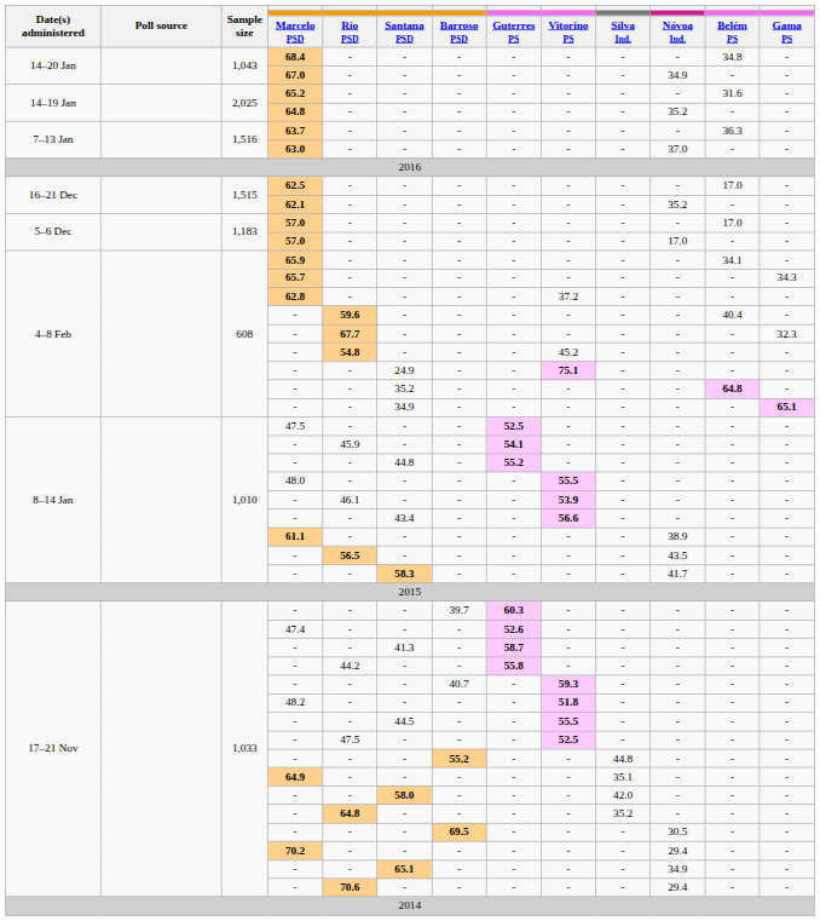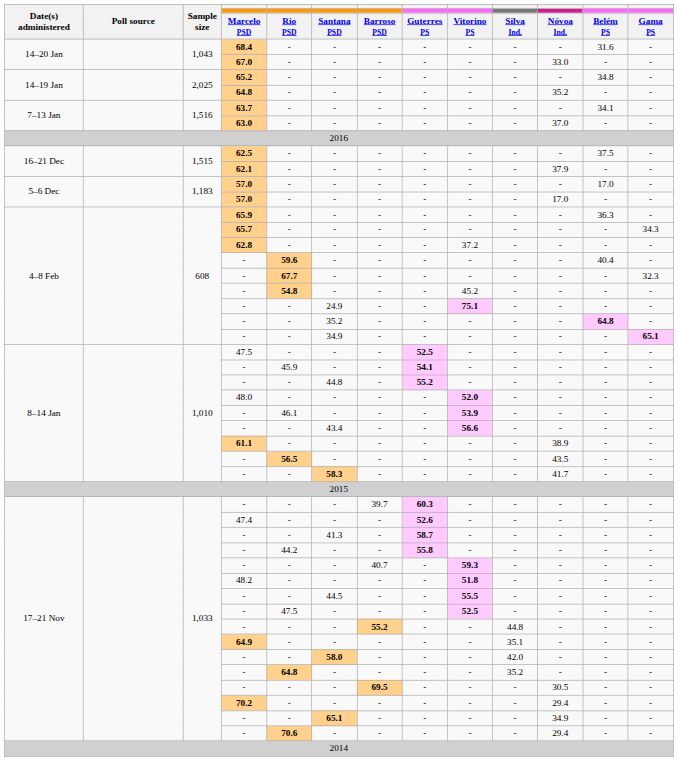 <table class="wikitable" style="text-align:center; font-size:85%; line-height:16px; margin-bottom:0">
 <tr bgcolor=lightgray>
 <th rowspan=3 width=110px>Date(s)<br>administered</th>
 <th rowspan=3 width=140px>Poll source</th>
 <th rowspan=3 width=50px>Sample size</th>
 <th width=60px></th>
 <th width=60px></th>
 <th width=60px></th>
 <th width=60px></th>
 <th width=60px></th>
 <th width=60px></th>
 <th width=60px></th>
 <th width=60px></th>
 <th width=60px></th>
 <th width=60px></th>
 </tr>
 <tr>
 <td bgcolor=#FF9900></td>
 <td bgcolor=#FF9900></td>
 <td bgcolor=#FF9900></td>
 <td bgcolor=#FF9900></td>
 <td bgcolor=#FF66FF></td>
 <td bgcolor=#FF66FF></td>
 <td bgcolor=#777777></td>
 <td bgcolor=#d11a91></td>
 <td bgcolor=#FF66FF></td>
 <td bgcolor=#FF66FF></td>
 </tr>
 <tr>
 <th><a href='#'>Marcelo</a><br><small><a href='#'>PSD</a></small></th>
 <th><a href='#'>Rio</a><br><small><a href='#'>PSD</a></small></th>
 <th><a href='#'>Santana</a><br><small><a href='#'>PSD</a></small></th>
 <th><a href='#'>Barroso</a><br><small><a href='#'>PSD</a></small></th>
 <th><a href='#'>Guterres</a><br><small><a href='#'>PS</a></small></th>
 <th><a href='#'>Vitorino</a><br><small><a href='#'>PS</a></small></th>
 <th><a href='#'>Silva</a><br><small><a href='#'>Ind.</a></small></th>
 <th><a href='#'>Nóvoa</a><br><small><a href='#'>Ind.</a></small></th>
 <th><a href='#'>Belém</a><br><small><a href='#'>PS</a></small></th>
 <th><a href='#'>Gama</a><br><small><a href='#'>PS</a></small></th>
 </tr>
 <tr>
 <td rowspan=2 style="text-align:center;">14–20 Jan</td>
 <td rowspan=2 style="text-align:center;"></td>
 <td rowspan=2 align="center">1,043</td>
 <td style="background:#FFD18D"><strong>68.4</strong></td>
 <td style="text-align:center;">-</td>
 <td style="text-align:center;">-</td>
 <td style="text-align:center;">-</td>
 <td style="text-align:center;">-</td>
 <td style="text-align:center;">-</td>
 <td style="text-align:center;">-</td>
 <td style="text-align:center;">-</td>
-<td style="text-align:center;">34.8</td>
+<td style="text-align:center;">31.6</td>
 <td style="text-align:center;">-</td>
 </tr>
 <tr>
 <td style="background:#FFD18D"><strong>67.0</strong></td>
 <td style="text-align:center;">-</td>
 <td style="text-align:center;">-</td>
 <td style="text-align:center;">-</td>
 <td style="text-align:center;">-</td>
 <td style="text-align:center;">-</td>
 <td style="text-align:center;">-</td>
-<td style="text-align:center;">34.9</td>
+<td style="text-align:center;">33.0</td>
 <td style="text-align:center;">-</td>
 <td style="text-align:center;">-</td>
 </tr>
 <tr>
 <td rowspan=2 style="text-align:center;">14–19 Jan</td>
 <td rowspan=2 style="text-align:center;"></td>
 <td rowspan=2 align="center">2,025</td>
 <td style="background:#FFD18D"><strong>65.2</strong></td>
 <td style="text-align:center;">-</td>
 <td style="text-align:center;">-</td>
 <td style="text-align:center;">-</td>
 <td style="text-align:center;">-</td>
 <td style="text-align:center;">-</td>
 <td style="text-align:center;">-</td>
 <td style="text-align:center;">-</td>
-<td style="text-align:center;">31.6</td>
+<td style="text-align:center;">34.8</td>
 <td style="text-align:center;">-</td>
 </tr>
 <tr>
 <td style="background:#FFD18D"><strong>64.8</strong></td>
 <td style="text-align:center;">-</td>
 <td style="text-align:center;">-</td>
 <td style="text-align:center;">-</td>
 <td style="text-align:center;">-</td>
 <td style="text-align:center;">-</td>
 <td style="text-align:center;">-</td>
 <td style="text-align:center;">35.2</td>
 <td style="text-align:center;">-</td>
 <td style="text-align:center;">-</td>
 </tr>
 <tr>
 <td rowspan=2 style="text-align:center;">7–13 Jan</td>
 <td rowspan=2 style="text-align:center;"></td>
 <td rowspan=2 align="center">1,516</td>
 <td style="background:#FFD18D"><strong>63.7</strong></td>
 <td style="text-align:center;">-</td>
 <td style="text-align:center;">-</td>
 <td style="text-align:center;">-</td>
 <td style="text-align:center;">-</td>
 <td style="text-align:center;">-</td>
 <td style="text-align:center;">-</td>
 <td style="text-align:center;">-</td>
-<td style="text-align:center;">36.3</td>
+<td style="text-align:center;">34.1</td>
 <td style="text-align:center;">-</td>
 </tr>
 <tr>
 <td style="background:#FFD18D"><strong>63.0</strong></td>
 <td style="text-align:center;">-</td>
 <td style="text-align:center;">-</td>
 <td style="text-align:center;">-</td>
 <td style="text-align:center;">-</td>
 <td style="text-align:center;">-</td>
 <td style="text-align:center;">-</td>
 <td style="text-align:center;">37.0</td>
 <td style="text-align:center;">-</td>
 <td style="text-align:center;">-</td>
 </tr>
 <tr>
 <td colspan="13" style="background:#D0D0D0; color:black">2016</td>
 </tr>
 <tr>
 <td rowspan=2 style="text-align:center;">16–21 Dec</td>
 <td rowspan=2 style="text-align:center;"></td>
 <td rowspan=2 align="center">1,515</td>
 <td style="background:#FFD18D"><strong>62.5</strong></td>
 <td style="text-align:center;">-</td>
 <td style="text-align:center;">-</td>
 <td style="text-align:center;">-</td>
 <td style="text-align:center;">-</td>
 <td style="text-align:center;">-</td>
 <td style="text-align:center;">-</td>
 <td style="text-align:center;">-</td>
-<td style="text-align:center;">17.0</td>
+<td style="text-align:center;">37.5</td>
 <td style="text-align:center;">-</td>
 </tr>
 <tr>
 <td style="background:#FFD18D"><strong>62.1</strong></td>
 <td style="text-align:center;">-</td>
 <td style="text-align:center;">-</td>
 <td style="text-align:center;">-</td>
 <td style="text-align:center;">-</td>
 <td style="text-align:center;">-</td>
 <td style="text-align:center;">-</td>
-<td style="text-align:center;">35.2</td>
+<td style="text-align:center;">37.9</td>
 <td style="text-align:center;">-</td>
 <td style="text-align:center;">-</td>
 </tr>
 <tr>
 <td rowspan=2 style="text-align:center;">5–6 Dec</td>
 <td rowspan=2 style="text-align:center;"></td>
 <td rowspan=2 align="center">1,183</td>
 <td style="background:#FFD18D"><strong>57.0</strong></td>
 <td style="text-align:center;">-</td>
 <td style="text-align:center;">-</td>
 <td style="text-align:center;">-</td>
 <td style="text-align:center;">-</td>
 <td style="text-align:center;">-</td>
 <td style="text-align:center;">-</td>
 <td style="text-align:center;">-</td>
 <td style="text-align:center;">17.0</td>
 <td style="text-align:center;">-</td>
 </tr>
 <tr>
 <td style="background:#FFD18D"><strong>57.0</strong></td>
 <td style="text-align:center;">-</td>
 <td style="text-align:center;">-</td>
 <td style="text-align:center;">-</td>
 <td style="text-align:center;">-</td>
 <td style="text-align:center;">-</td>
 <td style="text-align:center;">-</td>
 <td style="text-align:center;">17.0</td>
 <td style="text-align:center;">-</td>
 <td style="text-align:center;">-</td>
 </tr>
 <tr>
 <td rowspan=9 style="text-align:center;">4–8 Feb</td>
 <td rowspan=9 style="text-align:center;"></td>
 <td rowspan=9 align="center">608</td>
 <td style="background:#FFD18D"><strong>65.9</strong></td>
 <td style="text-align:center;">-</td>
 <td style="text-align:center;">-</td>
 <td style="text-align:center;">-</td>
 <td style="text-align:center;">-</td>
 <td style="text-align:center;">-</td>
 <td style="text-align:center;">-</td>
 <td style="text-align:center;">-</td>
-<td style="text-align:center;">34.1</td>
+<td style="text-align:center;">36.3</td>
 <td style="text-align:center;">-</td>
 </tr>
 <tr>
 <td style="background:#FFD18D"><strong>65.7</strong></td>
 <td style="text-align:center;">-</td>
 <td style="text-align:center;">-</td>
 <td style="text-align:center;">-</td>
 <td style="text-align:center;">-</td>
 <td style="text-align:center;">-</td>
 <td style="text-align:center;">-</td>
 <td style="text-align:center;">-</td>
 <td style="text-align:center;">-</td>
 <td style="text-align:center;">34.3</td>
 </tr>
 <tr>
 <td style="background:#FFD18D"><strong>62.8</strong></td>
 <td style="text-align:center;">-</td>
 <td style="text-align:center;">-</td>
 <td style="text-align:center;">-</td>
 <td style="text-align:center;">-</td>
 <td style="text-align:center;">37.2</td>
 <td style="text-align:center;">-</td>
 <td style="text-align:center;">-</td>
 <td style="text-align:center;">-</td>
 <td style="text-align:center;">-</td>
 </tr>
 <tr>
 <td style="text-align:center;">-</td>
 <td style="background:#FFD18D"><strong>59.6</strong></td>
 <td style="text-align:center;">-</td>
 <td style="text-align:center;">-</td>
 <td style="text-align:center;">-</td>
 <td style="text-align:center;">-</td>
 <td style="text-align:center;">-</td>
 <td style="text-align:center;">-</td>
 <td style="text-align:center;">40.4</td>
 <td style="text-align:center;">-</td>
 </tr>
 <tr>
 <td style="text-align:center;">-</td>
 <td style="background:#FFD18D"><strong>67.7</strong></td>
 <td style="text-align:center;">-</td>
 <td style="text-align:center;">-</td>
 <td style="text-align:center;">-</td>
 <td style="text-align:center;">-</td>
 <td style="text-align:center;">-</td>
 <td style="text-align:center;">-</td>
 <td style="text-align:center;">-</td>
 <td style="text-align:center;">32.3</td>
 </tr>
 <tr>
 <td style="text-align:center;">-</td>
 <td style="background:#FFD18D"><strong>54.8</strong></td>
 <td style="text-align:center;">-</td>
 <td style="text-align:center;">-</td>
 <td style="text-align:center;">-</td>
 <td style="text-align:center;">45.2</td>
 <td style="text-align:center;">-</td>
 <td style="text-align:center;">-</td>
 <td style="text-align:center;">-</td>
 <td style="text-align:center;">-</td>
 </tr>
 <tr>
 <td style="text-align:center;">-</td>
 <td style="text-align:center;">-</td>
 <td style="text-align:center;">24.9</td>
 <td style="text-align:center;">-</td>
 <td style="text-align:center;">-</td>
 <td style="background:#FFCBFF"><strong>75.1</strong></td>
 <td style="text-align:center;">-</td>
 <td style="text-align:center;">-</td>
 <td style="text-align:center;">-</td>
 <td style="text-align:center;">-</td>
 </tr>
 <tr>
 <td style="text-align:center;">-</td>
 <td style="text-align:center;">-</td>
 <td style="text-align:center;">35.2</td>
 <td style="text-align:center;">-</td>
 <td style="text-align:center;">-</td>
 <td style="text-align:center;">-</td>
 <td style="text-align:center;">-</td>
 <td style="text-align:center;">-</td>
 <td style="background:#FFCBFF"><strong>64.8</strong></td>
 <td style="text-align:center;">-</td>
 </tr>
 <tr>
 <td style="text-align:center;">-</td>
 <td style="text-align:center;">-</td>
 <td style="text-align:center;">34.9</td>
 <td style="text-align:center;">-</td>
 <td style="text-align:center;">-</td>
 <td style="text-align:center;">-</td>
 <td style="text-align:center;">-</td>
 <td style="text-align:center;">-</td>
 <td style="text-align:center;">-</td>
 <td style="background:#FFCBFF"><strong>65.1</strong></td>
 </tr>
 <tr>
 <td rowspan=9 style="text-align:center;">8–14 Jan</td>
 <td rowspan=9 style="text-align:center;"></td>
 <td rowspan=9 align="center">1,010</td>
 <td style="text-align:center;">47.5</td>
 <td style="text-align:center;">-</td>
 <td style="text-align:center;">-</td>
 <td style="text-align:center;">-</td>
 <td style="background:#FFCBFF"><strong>52.5</strong></td>
 <td style="text-align:center;">-</td>
 <td style="text-align:center;">-</td>
 <td style="text-align:center;">-</td>
 <td style="text-align:center;">-</td>
 <td style="text-align:center;">-</td>
 </tr>
 <tr>
 <td style="text-align:center;">-</td>
 <td style="text-align:center;">45.9</td>
 <td style="text-align:center;">-</td>
 <td style="text-align:center;">-</td>
 <td style="background:#FFCBFF"><strong>54.1</strong></td>
 <td style="text-align:center;">-</td>
 <td style="text-align:center;">-</td>
 <td style="text-align:center;">-</td>
 <td style="text-align:center;">-</td>
 <td style="text-align:center;">-</td>
 </tr>
 <tr>
 <td style="text-align:center;">-</td>
 <td style="text-align:center;">-</td>
 <td style="text-align:center;">44.8</td>
 <td style="text-align:center;">-</td>
 <td style="background:#FFCBFF"><strong>55.2</strong></td>
 <td style="text-align:center;">-</td>
 <td style="text-align:center;">-</td>
 <td style="text-align:center;">-</td>
 <td style="text-align:center;">-</td>
 <td style="text-align:center;">-</td>
 </tr>
 <tr>
 <td style="text-align:center;">48.0</td>
 <td style="text-align:center;">-</td>
 <td style="text-align:center;">-</td>
 <td style="text-align:center;">-</td>
 <td style="text-align:center;">-</td>
-<td style="background:#FFCBFF"><strong>55.5</strong></td>
+<td style="background:#FFCBFF"><strong>52.0</strong></td>
 <td style="text-align:center;">-</td>
 <td style="text-align:center;">-</td>
 <td style="text-align:center;">-</td>
 <td style="text-align:center;">-</td>
 </tr>
 <tr>
 <td style="text-align:center;">-</td>
 <td style="text-align:center;">46.1</td>
 <td style="text-align:center;">-</td>
 <td style="text-align:center;">-</td>
 <td style="text-align:center;">-</td>
 <td style="background:#FFCBFF"><strong>53.9</strong></td>
 <td style="text-align:center;">-</td>
 <td style="text-align:center;">-</td>
 <td style="text-align:center;">-</td>
 <td style="text-align:center;">-</td>
 </tr>
 <tr>
 <td style="text-align:center;">-</td>
 <td style="text-align:center;">-</td>
 <td style="text-align:center;">43.4</td>
 <td style="text-align:center;">-</td>
 <td style="text-align:center;">-</td>
 <td style="background:#FFCBFF"><strong>56.6</strong></td>
 <td style="text-align:center;">-</td>
 <td style="text-align:center;">-</td>
 <td style="text-align:center;">-</td>
 <td style="text-align:center;">-</td>
 </tr>
 <tr>
 <td style="background:#FFD18D"><strong>61.1</strong></td>
 <td style="text-align:center;">-</td>
 <td style="text-align:center;">-</td>
 <td style="text-align:center;">-</td>
 <td style="text-align:center;">-</td>
 <td style="text-align:center;">-</td>
 <td style="text-align:center;">-</td>
 <td style="text-align:center;">38.9</td>
 <td style="text-align:center;">-</td>
 <td style="text-align:center;">-</td>
 </tr>
 <tr>
 <td style="text-align:center;">-</td>
 <td style="background:#FFD18D"><strong>56.5</strong></td>
 <td style="text-align:center;">-</td>
 <td style="text-align:center;">-</td>
 <td style="text-align:center;">-</td>
 <td style="text-align:center;">-</td>
 <td style="text-align:center;">-</td>
 <td style="text-align:center;">43.5</td>
 <td style="text-align:center;">-</td>
 <td style="text-align:center;">-</td>
 </tr>
 <tr>
 <td style="text-align:center;">-</td>
 <td style="text-align:center;">-</td>
 <td style="background:#FFD18D"><strong>58.3</strong></td>
 <td style="text-align:center;">-</td>
 <td style="text-align:center;">-</td>
 <td style="text-align:center;">-</td>
 <td style="text-align:center;">-</td>
 <td style="text-align:center;">41.7</td>
 <td style="text-align:center;">-</td>
 <td style="text-align:center;">-</td>
 </tr>
 <tr>
 <td colspan="13" style="background:#D0D0D0; color:black">2015</td>
 </tr>
 <tr>
 <td rowspan=16 style="text-align:center;">17–21 Nov</td>
 <td rowspan=16 style="text-align:center;"></td>
 <td rowspan=16 align="center">1,033</td>
 <td style="text-align:center;">-</td>
 <td style="text-align:center;">-</td>
 <td style="text-align:center;">-</td>
 <td style="text-align:center;">39.7</td>
 <td style="background:#FFCBFF"><strong>60.3</strong></td>
 <td style="text-align:center;">-</td>
 <td style="text-align:center;">-</td>
 <td style="text-align:center;">-</td>
 <td style="text-align:center;">-</td>
 <td style="text-align:center;">-</td>
 </tr>
 <tr>
 <td style="text-align:center;">47.4</td>
 <td style="text-align:center;">-</td>
 <td style="text-align:center;">-</td>
 <td style="text-align:center;">-</td>
 <td style="background:#FFCBFF"><strong>52.6</strong></td>
 <td style="text-align:center;">-</td>
 <td style="text-align:center;">-</td>
 <td style="text-align:center;">-</td>
 <td style="text-align:center;">-</td>
 <td style="text-align:center;">-</td>
 </tr>
 <tr>
 <td style="text-align:center;">-</td>
 <td style="text-align:center;">-</td>
 <td style="text-align:center;">41.3</td>
 <td style="text-align:center;">-</td>
 <td style="background:#FFCBFF"><strong>58.7</strong></td>
 <td style="text-align:center;">-</td>
 <td style="text-align:center;">-</td>
 <td style="text-align:center;">-</td>
 <td style="text-align:center;">-</td>
 <td style="text-align:center;">-</td>
 </tr>
 <tr>
 <td style="text-align:center;">-</td>
 <td style="text-align:center;">44.2</td>
 <td style="text-align:center;">-</td>
 <td style="text-align:center;">-</td>
 <td style="background:#FFCBFF"><strong>55.8</strong></td>
 <td style="text-align:center;">-</td>
 <td style="text-align:center;">-</td>
 <td style="text-align:center;">-</td>
 <td style="text-align:center;">-</td>
 <td style="text-align:center;">-</td>
 </tr>
 <tr>
 <td style="text-align:center;">-</td>
 <td style="text-align:center;">-</td>
 <td style="text-align:center;">-</td>
 <td style="text-align:center;">40.7</td>
 <td style="text-align:center;">-</td>
 <td style="background:#FFCBFF"><strong>59.3</strong></td>
 <td style="text-align:center;">-</td>
 <td style="text-align:center;">-</td>
 <td style="text-align:center;">-</td>
 <td style="text-align:center;">-</td>
 </tr>
 <tr>
 <td style="text-align:center;">48.2</td>
 <td style="text-align:center;">-</td>
 <td style="text-align:center;">-</td>
 <td style="text-align:center;">-</td>
 <td style="text-align:center;">-</td>
 <td style="background:#FFCBFF"><strong>51.8</strong></td>
 <td style="text-align:center;">-</td>
 <td style="text-align:center;">-</td>
 <td style="text-align:center;">-</td>
 <td style="text-align:center;">-</td>
 </tr>
 <tr>
 <td style="text-align:center;">-</td>
 <td style="text-align:center;">-</td>
 <td style="text-align:center;">44.5</td>
 <td style="text-align:center;">-</td>
 <td style="text-align:center;">-</td>
 <td style="background:#FFCBFF"><strong>55.5</strong></td>
 <td style="text-align:center;">-</td>
 <td style="text-align:center;">-</td>
 <td style="text-align:center;">-</td>
 <td style="text-align:center;">-</td>
 </tr>
 <tr>
 <td style="text-align:center;">-</td>
 <td style="text-align:center;">47.5</td>
 <td style="text-align:center;">-</td>
 <td style="text-align:center;">-</td>
 <td style="text-align:center;">-</td>
 <td style="background:#FFCBFF"><strong>52.5</strong></td>
 <td style="text-align:center;">-</td>
 <td style="text-align:center;">-</td>
 <td style="text-align:center;">-</td>
 <td style="text-align:center;">-</td>
 </tr>
 <tr>
 <td style="text-align:center;">-</td>
 <td style="text-align:center;">-</td>
 <td style="text-align:center;">-</td>
 <td style="background:#FFD18D"><strong>55.2</strong></td>
 <td style="text-align:center;">-</td>
 <td style="text-align:center;">-</td>
 <td style="text-align:center;">44.8</td>
 <td style="text-align:center;">-</td>
 <td style="text-align:center;">-</td>
 <td style="text-align:center;">-</td>
 </tr>
 <tr>
 <td style="background:#FFD18D"><strong>64.9</strong></td>
 <td style="text-align:center;">-</td>
 <td style="text-align:center;">-</td>
 <td style="text-align:center;">-</td>
 <td style="text-align:center;">-</td>
 <td style="text-align:center;">-</td>
 <td style="text-align:center;">35.1</td>
 <td style="text-align:center;">-</td>
 <td style="text-align:center;">-</td>
 <td style="text-align:center;">-</td>
 </tr>
 <tr>
 <td style="text-align:center;">-</td>
 <td style="text-align:center;">-</td>
 <td style="background:#FFD18D"><strong>58.0</strong></td>
 <td style="text-align:center;">-</td>
 <td style="text-align:center;">-</td>
 <td style="text-align:center;">-</td>
 <td style="text-align:center;">42.0</td>
 <td style="text-align:center;">-</td>
 <td style="text-align:center;">-</td>
 <td style="text-align:center;">-</td>
 </tr>
 <tr>
 <td style="text-align:center;">-</td>
 <td style="background:#FFD18D"><strong>64.8</strong></td>
 <td style="text-align:center;">-</td>
 <td style="text-align:center;">-</td>
 <td style="text-align:center;">-</td>
 <td style="text-align:center;">-</td>
 <td style="text-align:center;">35.2</td>
 <td style="text-align:center;">-</td>
 <td style="text-align:center;">-</td>
 <td style="text-align:center;">-</td>
 </tr>
 <tr>
 <td style="text-align:center;">-</td>
 <td style="text-align:center;">-</td>
 <td style="text-align:center;">-</td>
 <td style="background:#FFD18D"><strong>69.5</strong></td>
 <td style="text-align:center;">-</td>
 <td style="text-align:center;">-</td>
 <td style="text-align:center;">-</td>
 <td style="text-align:center;">30.5</td>
 <td style="text-align:center;">-</td>
 <td style="text-align:center;">-</td>
 </tr>
 <tr>
 <td style="background:#FFD18D"><strong>70.2</strong></td>
 <td style="text-align:center;">-</td>
 <td style="text-align:center;">-</td>
 <td style="text-align:center;">-</td>
 <td style="text-align:center;">-</td>
 <td style="text-align:center;">-</td>
 <td style="text-align:center;">-</td>
 <td style="text-align:center;">29.4</td>
 <td style="text-align:center;">-</td>
 <td style="text-align:center;">-</td>
 </tr>
 <tr>
 <td style="text-align:center;">-</td>
 <td style="text-align:center;">-</td>
 <td style="background:#FFD18D"><strong>65.1</strong></td>
 <td style="text-align:center;">-</td>
 <td style="text-align:center;">-</td>
 <td style="text-align:center;">-</td>
 <td style="text-align:center;">-</td>
 <td style="text-align:center;">34.9</td>
 <td style="text-align:center;">-</td>
 <td style="text-align:center;">-</td>
 </tr>
 <tr>
 <td style="text-align:center;">-</td>
 <td style="background:#FFD18D"><strong>70.6</strong></td>
 <td style="text-align:center;">-</td>
 <td style="text-align:center;">-</td>
 <td style="text-align:center;">-</td>
 <td style="text-align:center;">-</td>
 <td style="text-align:center;">-</td>
 <td style="text-align:center;">29.4</td>
 <td style="text-align:center;">-</td>
 <td style="text-align:center;">-</td>
 </tr>
 <tr>
 <td colspan="13" style="background:#D0D0D0; color:black">2014</td>
 </tr>
 </table>
